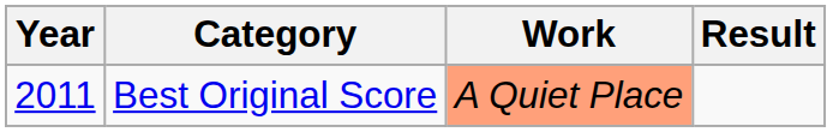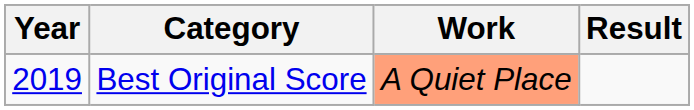 <table class="wikitable sortable">
 <tr>
 <th>Year</th>
 <th>Category</th>
 <th>Work</th>
 <th>Result</th>
 </tr>
 <tr>
-<td><a href='#'>2011</a></td>
+<td><a href='#'>2019</a></td>
 <td><a href='#'>Best Original Score</a></td>
 <td style="background: lightsalmon;"><em>A Quiet Place</em></td>
 <td></td>
 </tr>
 </table>
